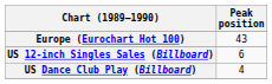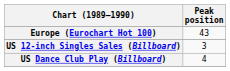 <table class="wikitable sortable plainrowheaders" style="text-align:center">
 <tr>
 <th>Chart (1989–1990)</th>
 <th>Peak<br>position</th>
 </tr>
 <tr>
 </tr>
 <tr>
 </tr>
 <tr>
 </tr>
 <tr>
 <th scope="row">Europe (<a href='#'>Eurochart Hot 100</a>)</th>
 <td>43</td>
 </tr>
 <tr>
 </tr>
 <tr>
 </tr>
 <tr>
 </tr>
 <tr>
 </tr>
 <tr>
 <th scope="row">US <a href='#'>12-inch Singles Sales</a> (<em><a href='#'>Billboard</a></em>)</th>
-<td>6</td>
+<td>3</td>
 </tr>
 <tr>
 <th scope="row">US <a href='#'>Dance Club Play</a> (<em><a href='#'>Billboard</a></em>)</th>
 <td>4</td>
 </tr>
 <tr>
 </tr>
 </table>
